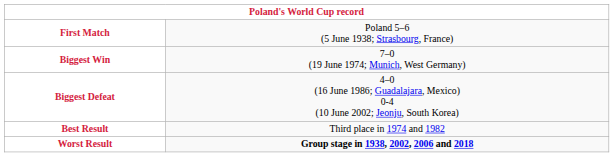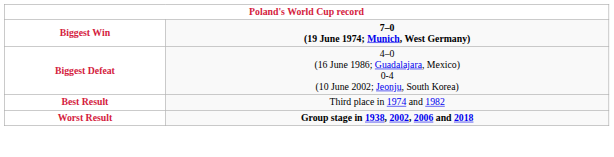 <table class="wikitable collapsible collapsed" style="width:50%;text-align:center">
 <tr>
 <th style="background:white; color:#D4213D" colspan="2"><strong>Poland's World Cup record</strong></th>
 </tr>
 <tr>
-<th style="background:white; color:#D4213D">First Match</th>
-<td> Poland 5–6 <br> (5 June 1938; <a href='#'>Strasbourg</a>, France)</td>
-</tr>
-<tr>
 <th style="background:white; color:#D4213D">Biggest Win</th>
-<td> 7–0 <br> (19 June 1974; <a href='#'>Munich</a>, West Germany)</td>
+<td><strong> 7–0 <br> (19 June 1974; <a href='#'>Munich</a>, West Germany)</strong></td>
 </tr>
 <tr>
 <th style="background:white; color:#D4213D">Biggest Defeat</th>
 <td> 4–0 <br> (16 June 1986; <a href='#'>Guadalajara</a>, Mexico)<br> 0-4 <br> (10 June 2002; <a href='#'>Jeonju</a>, South Korea)</td>
 </tr>
 <tr>
 <th style="background:white; color:#D4213D">Best Result</th>
 <td>Third place in <a href='#'>1974</a> and <a href='#'>1982</a></td>
 </tr>
 <tr>
 <th style="background:white; color:#D4213D">Worst Result</th>
 <td><strong>Group stage in <a href='#'>1938</a>, <a href='#'>2002</a>, <a href='#'>2006</a> and <a href='#'>2018</a></strong></td>
 </tr>
 </table>
